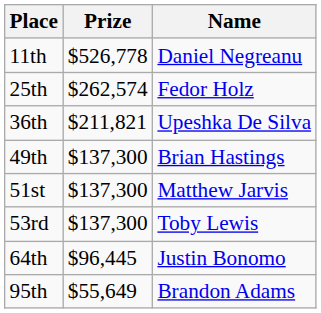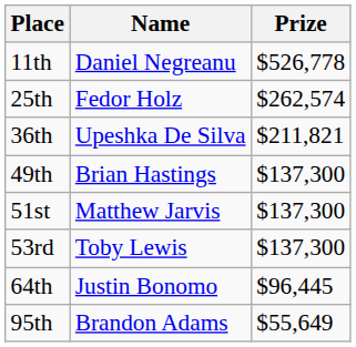 <table class="wikitable">
 <tr>
 <th bgcolor="#FFEBAD">Place</th>
+<th bgcolor="#FFEBAD">Name</th>
 <th bgcolor="#FFEBAD">Prize</th>
-<th bgcolor="#FFEBAD">Name</th>
 </tr>
 <tr>
 <td>11th</td>
+<td><a href='#'>Daniel Negreanu</a></td>
 <td>$526,778</td>
-<td><a href='#'>Daniel Negreanu</a></td>
 </tr>
 <tr>
 <td>25th</td>
+<td><a href='#'>Fedor Holz</a></td>
 <td>$262,574</td>
-<td><a href='#'>Fedor Holz</a></td>
 </tr>
 <tr>
 <td>36th</td>
+<td><a href='#'>Upeshka De Silva</a></td>
 <td>$211,821</td>
-<td><a href='#'>Upeshka De Silva</a></td>
 </tr>
 <tr>
 <td>49th</td>
+<td><a href='#'>Brian Hastings</a></td>
 <td>$137,300</td>
-<td><a href='#'>Brian Hastings</a></td>
 </tr>
 <tr>
 <td>51st</td>
+<td><a href='#'>Matthew Jarvis</a></td>
 <td>$137,300</td>
-<td><a href='#'>Matthew Jarvis</a></td>
 </tr>
 <tr>
 <td>53rd</td>
+<td><a href='#'>Toby Lewis</a></td>
 <td>$137,300</td>
-<td><a href='#'>Toby Lewis</a></td>
 </tr>
 <tr>
 <td>64th</td>
+<td><a href='#'>Justin Bonomo</a></td>
 <td>$96,445</td>
-<td><a href='#'>Justin Bonomo</a></td>
 </tr>
 <tr>
 <td>95th</td>
+<td><a href='#'>Brandon Adams</a></td>
 <td>$55,649</td>
-<td><a href='#'>Brandon Adams</a></td>
 </tr>
 </table>
